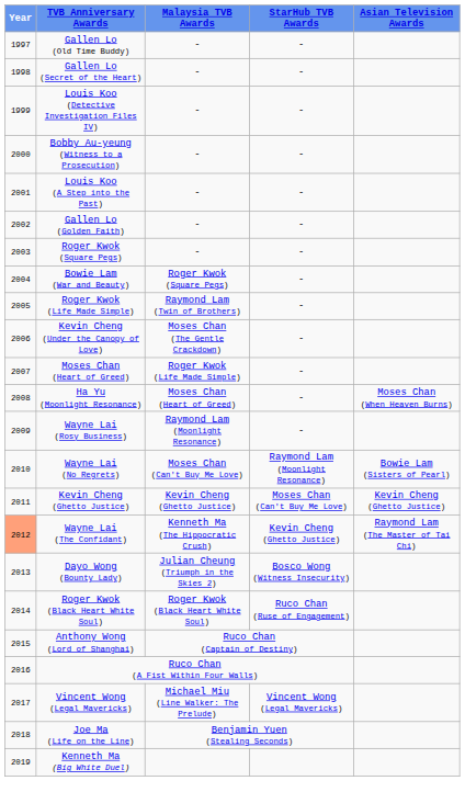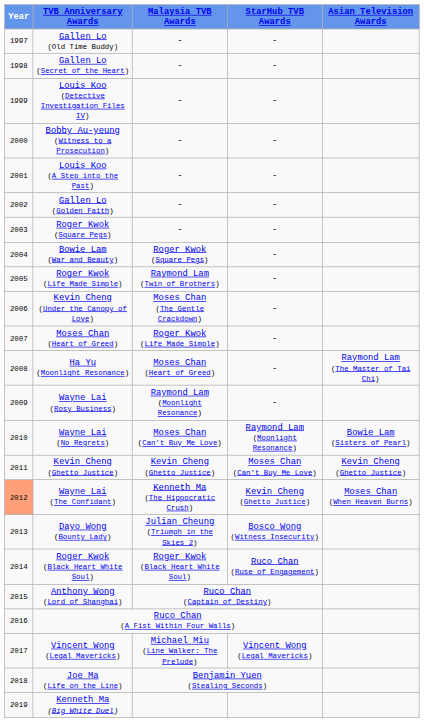 <table class="wikitable" style="text-align:center;">
 <tr>
 <th width=40 style="background:cornflowerblue; color:white;">Year</th>
 <th width=180 style="background:cornflowerblue; color:white;"><a href='#'>TVB Anniversary Awards</a></th>
 <th width=180 style="background:cornflowerblue; color:white;"><a href='#'>Malaysia TVB Awards</a></th>
 <th width=180 style="background:cornflowerblue; color:white;"><a href='#'>StarHub TVB Awards</a></th>
 <th width=180 style="background:cornflowerblue; color:white;"><a href='#'>Asian Television Awards</a></th>
 </tr>
 <tr>
 <td><small>1997</small></td>
 <td><a href='#'>Gallen Lo</a><br><small>(Old Time Buddy)</small></td>
 <td>-</td>
 <td>-</td>
 <td></td>
 </tr>
 <tr>
 <td><small>1998</small></td>
 <td><a href='#'>Gallen Lo</a><br><small>(<a href='#'>Secret of the Heart</a>)</small></td>
 <td>-</td>
 <td>-</td>
 <td></td>
 </tr>
 <tr>
 <td><small>1999</small></td>
 <td><a href='#'>Louis Koo</a><br><small>(<a href='#'>Detective Investigation Files IV</a>)</small></td>
 <td>-</td>
 <td>-</td>
 <td></td>
 </tr>
 <tr>
 <td><small>2000</small></td>
 <td><a href='#'>Bobby Au-yeung</a><br><small>(<a href='#'>Witness to a Prosecution</a>)</small></td>
 <td>-</td>
 <td>-</td>
 <td></td>
 </tr>
 <tr>
 <td><small>2001</small></td>
 <td><a href='#'>Louis Koo</a><br><small>(<a href='#'>A Step into the Past</a>)</small></td>
 <td>-</td>
 <td>-</td>
 <td></td>
 </tr>
 <tr>
 <td><small>2002</small></td>
 <td><a href='#'>Gallen Lo</a><br><small>(<a href='#'>Golden Faith</a>)</small></td>
 <td>-</td>
 <td>-</td>
 <td></td>
 </tr>
 <tr>
 <td><small>2003</small></td>
 <td><a href='#'>Roger Kwok</a><br><small>(<a href='#'>Square Pegs</a>)</small></td>
 <td>-</td>
 <td>-</td>
 <td></td>
 </tr>
 <tr>
 <td><small>2004</small></td>
 <td><a href='#'>Bowie Lam</a><br><small>(<a href='#'>War and Beauty</a>)</small></td>
 <td><a href='#'>Roger Kwok</a><br><small>(<a href='#'>Square Pegs</a>)</small></td>
 <td>-</td>
 <td></td>
 </tr>
 <tr>
 <td><small>2005</small></td>
 <td><a href='#'>Roger Kwok</a><br><small>(<a href='#'>Life Made Simple</a>)</small></td>
 <td><a href='#'>Raymond Lam</a><br><small>(<a href='#'>Twin of Brothers</a>)</small></td>
 <td>-</td>
 <td></td>
 </tr>
 <tr>
 <td><small>2006</small></td>
 <td><a href='#'>Kevin Cheng</a><br> <small>(<a href='#'>Under the Canopy of Love</a>)</small></td>
 <td><a href='#'>Moses Chan</a><br><small>(<a href='#'>The Gentle Crackdown</a>)</small></td>
 <td>-</td>
 <td></td>
 </tr>
 <tr>
 <td><small>2007</small></td>
 <td><a href='#'>Moses Chan</a><br><small>(<a href='#'>Heart of Greed</a>)</small></td>
 <td><a href='#'>Roger Kwok</a><br><small>(<a href='#'>Life Made Simple</a>)</small></td>
 <td>-</td>
 <td></td>
 </tr>
 <tr>
 <td><small>2008</small></td>
 <td><a href='#'>Ha Yu</a><br><small>(<a href='#'>Moonlight Resonance</a>)</small></td>
 <td><a href='#'>Moses Chan</a><br><small>(<a href='#'>Heart of Greed</a>)</small></td>
 <td>-</td>
-<td><a href='#'>Moses Chan</a><br><small>(<a href='#'>When Heaven Burns</a>)</small></td>
+<td><a href='#'>Raymond Lam</a><br><small>(<a href='#'>The Master of Tai Chi</a>)</small></td>
 </tr>
 <tr>
 <td><small>2009</small></td>
 <td><a href='#'>Wayne Lai</a><br><small>(<a href='#'>Rosy Business</a>)</small></td>
 <td><a href='#'>Raymond Lam</a><br><small>(<a href='#'>Moonlight Resonance</a>)</small></td>
 <td>-</td>
 <td></td>
 </tr>
 <tr>
 <td><small>2010</small></td>
 <td><a href='#'>Wayne Lai</a><br> <small>(<a href='#'>No Regrets</a>)</small></td>
 <td><a href='#'>Moses Chan</a><br><small>(<a href='#'>Can't Buy Me Love</a>)</small></td>
 <td><a href='#'>Raymond Lam</a><br><small>(<a href='#'>Moonlight Resonance</a>)</small></td>
 <td><a href='#'>Bowie Lam</a><br><small>(<a href='#'>Sisters of Pearl</a>)</small></td>
 </tr>
 <tr>
 <td><small>2011</small></td>
 <td><a href='#'>Kevin Cheng</a><br><small>(<a href='#'>Ghetto Justice</a>)</small></td>
 <td><a href='#'>Kevin Cheng</a><br><small>(<a href='#'>Ghetto Justice</a>)</small></td>
 <td><a href='#'>Moses Chan</a><br><small>(<a href='#'>Can't Buy Me Love</a>)</small></td>
 <td><a href='#'>Kevin Cheng</a><br><small>(<a href='#'>Ghetto Justice</a>)</small></td>
 </tr>
 <tr>
 <td style="background: lightsalmon;"><small>2012</small></td>
 <td><a href='#'>Wayne Lai</a><br><small>(<a href='#'>The Confidant</a>)</small></td>
 <td><a href='#'>Kenneth Ma</a><br><small>(<a href='#'>The Hippocratic Crush</a>)</small></td>
 <td><a href='#'>Kevin Cheng</a><br><small>(<a href='#'>Ghetto Justice</a>)</small></td>
-<td><a href='#'>Raymond Lam</a><br><small>(<a href='#'>The Master of Tai Chi</a>)</small></td>
+<td><a href='#'>Moses Chan</a><br><small>(<a href='#'>When Heaven Burns</a>)</small></td>
 </tr>
 <tr>
 <td><small>2013</small></td>
 <td><a href='#'>Dayo Wong</a><br><small>(<a href='#'>Bounty Lady</a>)</small></td>
 <td><a href='#'>Julian Cheung</a><br><small>(<a href='#'>Triumph in the Skies 2</a>)</small></td>
 <td><a href='#'>Bosco Wong</a><br><small>(<a href='#'>Witness Insecurity</a>)</small></td>
 <td></td>
 </tr>
 <tr>
 <td><small>2014</small></td>
 <td><a href='#'>Roger Kwok</a><br><small>(<a href='#'>Black Heart White Soul</a>)</small></td>
 <td><a href='#'>Roger Kwok</a><br><small>(<a href='#'>Black Heart White Soul</a>)</small></td>
 <td><a href='#'>Ruco Chan</a><br><small>(<a href='#'>Ruse of Engagement</a>)</small></td>
 <td></td>
 </tr>
 <tr>
 <td><small>2015</small></td>
 <td><a href='#'>Anthony Wong</a><br><small>(<a href='#'>Lord of Shanghai</a>)</small></td>
 <td colspan="2"><a href='#'>Ruco Chan</a><br><small>(<a href='#'>Captain of Destiny</a>)</small></td>
 <td></td>
 </tr>
 <tr>
 <td><small>2016</small></td>
 <td colspan="3"><a href='#'>Ruco Chan</a><br><small>(<a href='#'>A Fist Within Four Walls</a>)</small></td>
 <td></td>
 </tr>
 <tr>
 <td><small>2017</small></td>
 <td><a href='#'>Vincent Wong</a><br><small>(<a href='#'>Legal Mavericks</a>)</small></td>
 <td><a href='#'>Michael Miu</a><br><small>(<a href='#'>Line Walker: The Prelude</a>)</small></td>
 <td><a href='#'>Vincent Wong</a><br><small>(<a href='#'>Legal Mavericks</a>)</small></td>
 <td></td>
 </tr>
 <tr>
 <td><small>2018</small></td>
 <td><a href='#'>Joe Ma</a> <br><small>(<a href='#'>Life on the Line</a>)</small></td>
 <td colspan="2"><a href='#'>Benjamin Yuen</a><br><small> (<a href='#'>Stealing Seconds</a>)</small></td>
 <td></td>
 </tr>
 <tr>
 <td><small>2019</small></td>
 <td><a href='#'>Kenneth Ma</a> <br> <small><em>(<a href='#'>Big White Duel</a>)</em></small></td>
 <td></td>
 <td></td>
 <td></td>
 </tr>
 </table>
